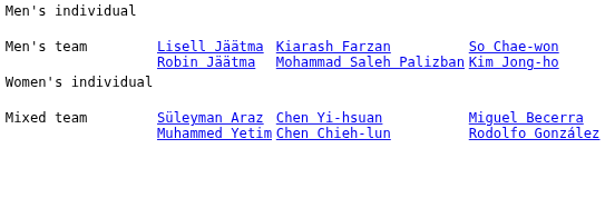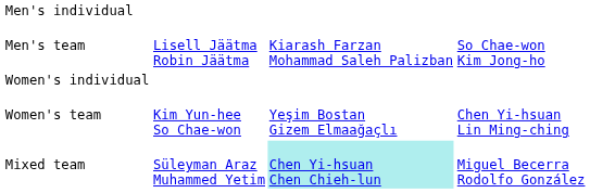 <table>
 <tr>
 <td>Men's individual<br></td>
 <td></td>
 <td></td>
 <td></td>
 </tr>
 <tr>
 <td>Men's team<br></td>
 <td><br><a href='#'>Lisell Jäätma</a><br><a href='#'>Robin Jäätma</a></td>
 <td><br><a href='#'>Kiarash Farzan</a><br><a href='#'>Mohammad Saleh Palizban</a></td>
 <td><br><a href='#'>So Chae-won</a><br><a href='#'>Kim Jong-ho</a></td>
 </tr>
 <tr>
 <td>Women's individual<br></td>
 <td></td>
 <td></td>
 <td></td>
 </tr>
 <tr>
+<td>Women's team<br></td>
+<td><br><a href='#'>Kim Yun-hee</a><br><a href='#'>So Chae-won</a></td>
+<td><br><a href='#'>Yeşim Bostan</a><br><a href='#'>Gizem Elmaağaçlı</a></td>
+<td><br><a href='#'>Chen Yi-hsuan</a><br><a href='#'>Lin Ming-ching</a></td>
+</tr>
+<tr>
 <td>Mixed team<br></td>
 <td><br><a href='#'>Süleyman Araz</a><br><a href='#'>Muhammed Yetim</a></td>
-<td><br><a href='#'>Chen Yi-hsuan</a><br><a href='#'>Chen Chieh-lun</a></td>
+<td style="background: paleturquoise;"><br><a href='#'>Chen Yi-hsuan</a><br><a href='#'>Chen Chieh-lun</a></td>
 <td><br><a href='#'>Miguel Becerra</a><br><a href='#'>Rodolfo González</a></td>
 </tr>
 </table>
